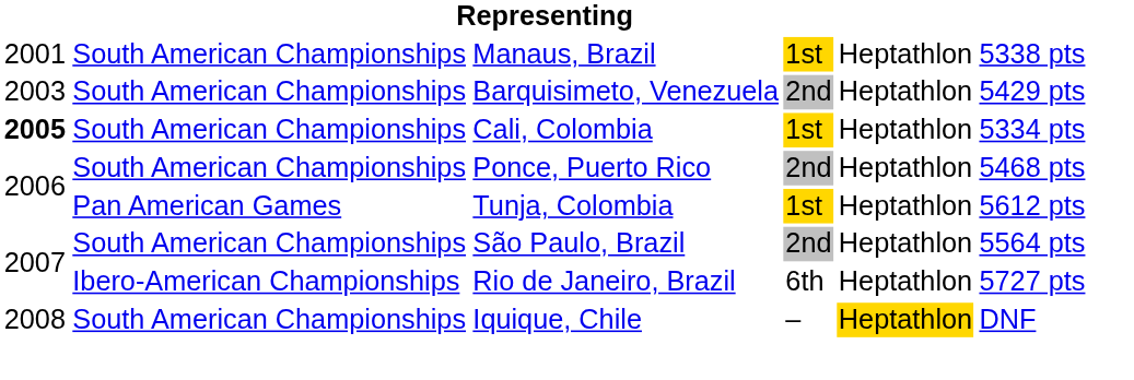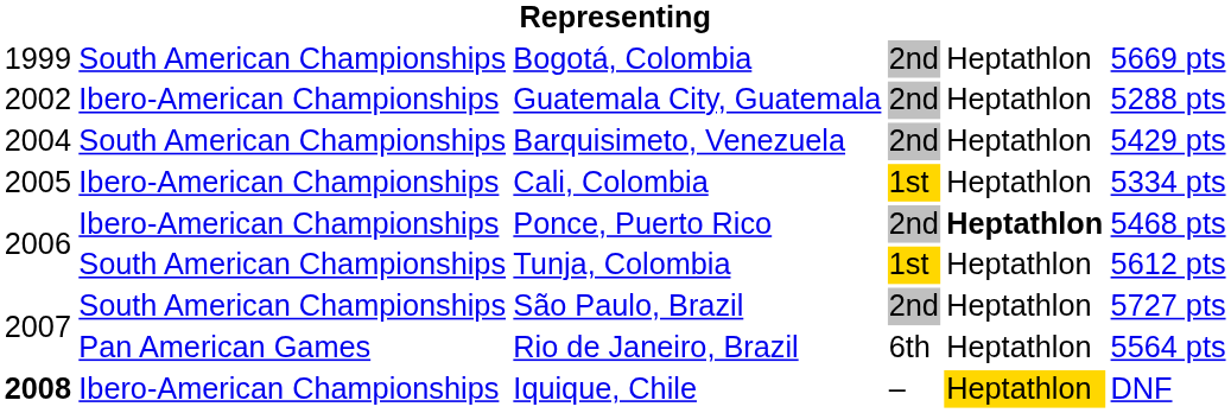 <table>
 <tr>
 <th colspan="6">Representing </th>
 </tr>
 <tr>
-<td>2001</td>
+<td>1999</td>
 <td><a href='#'>South American Championships</a></td>
-<td><a href='#'>Manaus, Brazil</a></td>
-<td bgcolor=gold>1st</td>
+<td><a href='#'>Bogotá, Colombia</a></td>
+<td bgcolor=silver>2nd</td>
 <td>Heptathlon</td>
-<td><a href='#'>5338 pts</a></td>
+<td><a href='#'>5669 pts</a></td>
 </tr>
 <tr>
-<td>2003</td>
+<td>2002</td>
+<td><a href='#'>Ibero-American Championships</a></td>
+<td><a href='#'>Guatemala City, Guatemala</a></td>
+<td bgcolor=silver>2nd</td>
+<td>Heptathlon</td>
+<td><a href='#'>5288 pts</a></td>
+</tr>
+<tr>
+<td>2004</td>
 <td><a href='#'>South American Championships</a></td>
 <td><a href='#'>Barquisimeto, Venezuela</a></td>
 <td bgcolor=silver>2nd</td>
 <td>Heptathlon</td>
 <td><a href='#'>5429 pts</a></td>
 </tr>
 <tr>
-<td><strong>2005</strong></td>
-<td><a href='#'>South American Championships</a></td>
+<td>2005</td>
+<td><a href='#'>Ibero-American Championships</a></td>
 <td><a href='#'>Cali, Colombia</a></td>
 <td bgcolor=gold>1st</td>
 <td>Heptathlon</td>
 <td><a href='#'>5334 pts</a></td>
 </tr>
 <tr>
 <td rowspan=2>2006</td>
-<td><a href='#'>South American Championships</a></td>
+<td><a href='#'>Ibero-American Championships</a></td>
 <td><a href='#'>Ponce, Puerto Rico</a></td>
 <td bgcolor=silver>2nd</td>
-<td>Heptathlon</td>
+<td><strong>Heptathlon</strong></td>
 <td><a href='#'>5468 pts</a></td>
 </tr>
 <tr>
-<td><a href='#'>Pan American Games</a></td>
+<td><a href='#'>South American Championships</a></td>
 <td><a href='#'>Tunja, Colombia</a></td>
 <td bgcolor=gold>1st</td>
 <td>Heptathlon</td>
 <td><a href='#'>5612 pts</a></td>
 </tr>
 <tr>
 <td rowspan=2>2007</td>
 <td><a href='#'>South American Championships</a></td>
 <td><a href='#'>São Paulo, Brazil</a></td>
 <td bgcolor=silver>2nd</td>
 <td>Heptathlon</td>
+<td><a href='#'>5727 pts</a></td>
+</tr>
+<tr>
+<td><a href='#'>Pan American Games</a></td>
+<td><a href='#'>Rio de Janeiro, Brazil</a></td>
+<td>6th</td>
+<td>Heptathlon</td>
 <td><a href='#'>5564 pts</a></td>
 </tr>
 <tr>
+<td><strong>2008</strong></td>
 <td><a href='#'>Ibero-American Championships</a></td>
-<td><a href='#'>Rio de Janeiro, Brazil</a></td>
-<td>6th</td>
-<td>Heptathlon</td>
-<td><a href='#'>5727 pts</a></td>
-</tr>
-<tr>
-<td>2008</td>
-<td><a href='#'>South American Championships</a></td>
 <td><a href='#'>Iquique, Chile</a></td>
 <td>–</td>
 <td style="background: gold;">Heptathlon</td>
 <td><a href='#'>DNF</a></td>
 </tr>
 </table>
